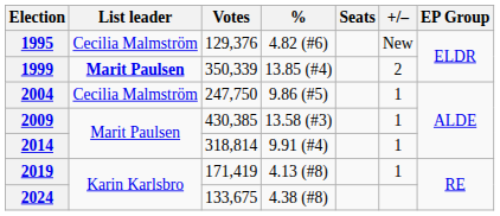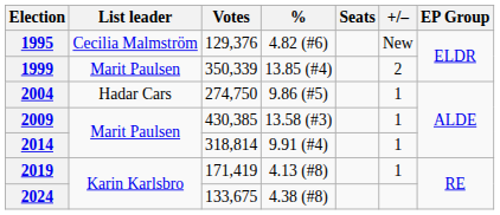 <table class="wikitable" style="text-align:center;">
 <tr>
 <th>Election</th>
 <th>List leader</th>
 <th>Votes</th>
 <th>%</th>
 <th>Seats</th>
 <th>+/–</th>
 <th>EP Group</th>
 </tr>
 <tr>
 <th><a href='#'>1995</a></th>
 <td><a href='#'>Cecilia Malmström</a></td>
 <td>129,376</td>
 <td>4.82 (#6)</td>
 <td></td>
 <td>New</td>
 <td rowspan="2"><a href='#'>ELDR</a></td>
 </tr>
 <tr>
 <th><a href='#'>1999</a></th>
-<td><strong><a href='#'>Marit Paulsen</a></strong></td>
+<td><a href='#'>Marit Paulsen</a></td>
 <td>350,339</td>
 <td>13.85 (#4)</td>
 <td></td>
 <td> 2</td>
 </tr>
 <tr>
 <th><a href='#'>2004</a></th>
-<td><a href='#'>Cecilia Malmström</a></td>
-<td>247,750</td>
+<td>Hadar Cars</td>
+<td>274,750</td>
 <td>9.86 (#5)</td>
 <td></td>
 <td> 1</td>
 <td rowspan="3"><a href='#'>ALDE</a></td>
 </tr>
 <tr>
 <th><a href='#'>2009</a></th>
 <td rowspan="2"><a href='#'>Marit Paulsen</a></td>
 <td>430,385</td>
 <td>13.58 (#3)</td>
 <td> </td>
 <td> 1<br></td>
 </tr>
 <tr>
 <th><a href='#'>2014</a></th>
 <td>318,814</td>
 <td>9.91 (#4)</td>
 <td></td>
 <td> 1</td>
 </tr>
 <tr>
 <th><a href='#'>2019</a></th>
 <td rowspan="2"><a href='#'>Karin Karlsbro</a></td>
 <td>171,419</td>
 <td>4.13 (#8)</td>
 <td></td>
 <td> 1</td>
 <td rowspan="2"><a href='#'>RE</a></td>
 </tr>
 <tr>
 <th><a href='#'>2024</a></th>
 <td>133,675</td>
 <td>4.38 (#8)</td>
 <td></td>
 <td></td>
 </tr>
 </table>
